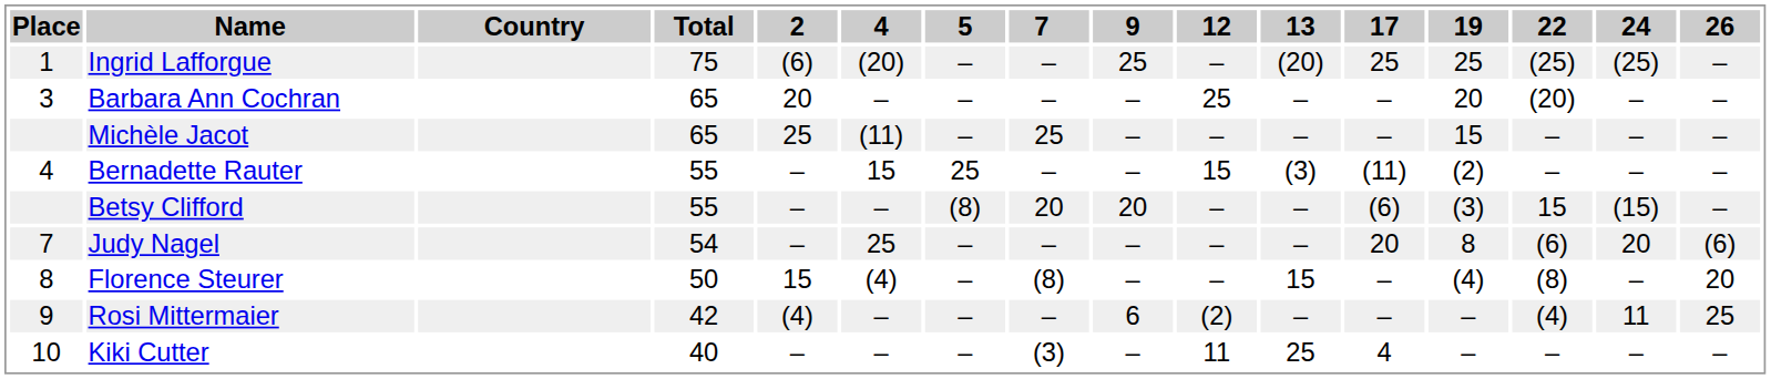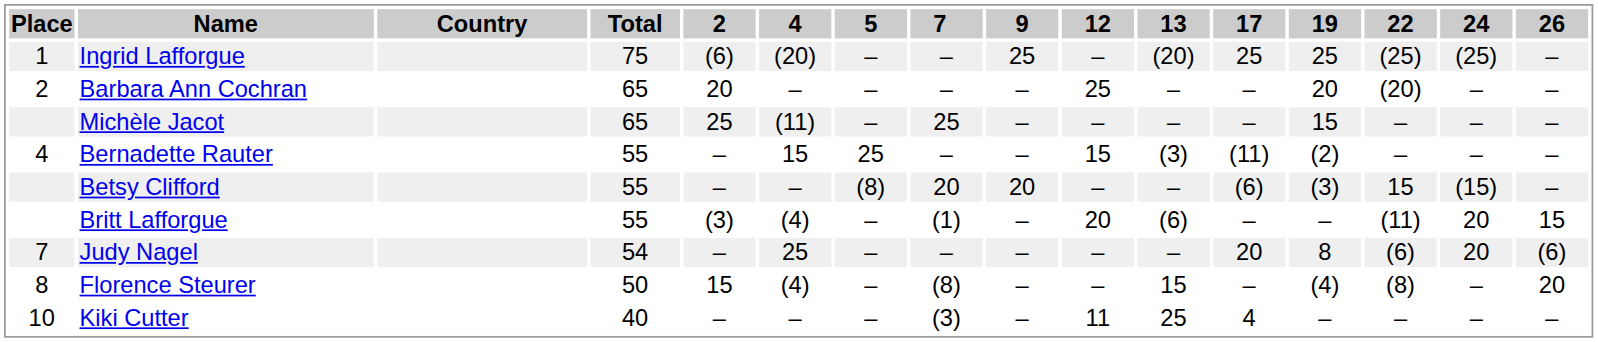 <table border="0" style="border: 1px solid #999; background-color:#FFFFFF; text-align:center; font-size:86%; line-height:15px;">
 <tr align="center" bgcolor="#CCCCCC">
 <th width=35>Place</th>
 <th width=170>Name</th>
 <th width=120>Country</th>
 <th width=50>Total</th>
 <th width=40>2</th>
 <th width=40>4</th>
 <th width=40>5</th>
 <th width=40>7  </th>
 <th width=40>9</th>
 <th width=40>12</th>
 <th width=40>13</th>
 <th width=40>17</th>
 <th width=40>19</th>
 <th width=40>22</th>
 <th width=40>24</th>
 <th width=40>26</th>
 </tr>
 <tr bgcolor="#EFEFEF">
 <td>1</td>
 <td align="left"><a href='#'>Ingrid Lafforgue</a></td>
 <td align="left"></td>
 <td>75</td>
 <td>(6)</td>
 <td>(20)</td>
 <td>–</td>
 <td>–</td>
 <td>25</td>
 <td>–</td>
 <td>(20)</td>
 <td>25</td>
 <td>25</td>
 <td>(25)</td>
 <td>(25)</td>
 <td>–</td>
 </tr>
 <tr>
-<td>3</td>
+<td>2</td>
 <td align="left"><a href='#'>Barbara Ann Cochran</a></td>
 <td align="left"></td>
 <td>65</td>
 <td>20</td>
 <td>–</td>
 <td>–</td>
 <td>–</td>
 <td>–</td>
 <td>25</td>
 <td>–</td>
 <td>–</td>
 <td>20</td>
 <td>(20)</td>
 <td>–</td>
 <td>–</td>
 </tr>
 <tr bgcolor="#EFEFEF">
 <td></td>
 <td align="left"><a href='#'>Michèle Jacot</a></td>
 <td align="left"></td>
 <td>65</td>
 <td>25</td>
 <td>(11)</td>
 <td>–</td>
 <td>25</td>
 <td>–</td>
 <td>–</td>
 <td>–</td>
 <td>–</td>
 <td>15</td>
 <td>–</td>
 <td>–</td>
 <td>–</td>
 </tr>
 <tr>
 <td>4</td>
 <td align="left"><a href='#'>Bernadette Rauter</a></td>
 <td align="left"></td>
 <td>55</td>
 <td>–</td>
 <td>15</td>
 <td>25</td>
 <td>–</td>
 <td>–</td>
 <td>15</td>
 <td>(3)</td>
 <td>(11)</td>
 <td>(2)</td>
 <td>–</td>
 <td>–</td>
 <td>–</td>
 </tr>
 <tr bgcolor="#EFEFEF">
 <td></td>
 <td align="left"><a href='#'>Betsy Clifford</a></td>
 <td align="left"></td>
 <td>55</td>
 <td>–</td>
 <td>–</td>
 <td>(8)</td>
 <td>20</td>
 <td>20</td>
 <td>–</td>
 <td>–</td>
 <td>(6)</td>
 <td>(3)</td>
 <td>15</td>
 <td>(15)</td>
 <td>–</td>
 </tr>
+<tr>
+<td></td>
+<td align="left"><a href='#'>Britt Lafforgue</a></td>
+<td align="left"></td>
+<td>55</td>
+<td>(3)</td>
+<td>(4)</td>
+<td>–</td>
+<td>(1)</td>
+<td>–</td>
+<td>20</td>
+<td>(6)</td>
+<td>–</td>
+<td>–</td>
+<td>(11)</td>
+<td>20</td>
+<td>15</td>
+</tr>
 <tr bgcolor="#EFEFEF">
 <td>7</td>
 <td align="left"><a href='#'>Judy Nagel</a></td>
 <td align="left"></td>
 <td>54</td>
 <td>–</td>
 <td>25</td>
 <td>–</td>
 <td>–</td>
 <td>–</td>
 <td>–</td>
 <td>–</td>
 <td>20</td>
 <td>8</td>
 <td>(6)</td>
 <td>20</td>
 <td>(6)</td>
 </tr>
 <tr>
 <td>8</td>
 <td align="left"><a href='#'>Florence Steurer</a></td>
 <td align="left"></td>
 <td>50</td>
 <td>15</td>
 <td>(4)</td>
 <td>–</td>
 <td>(8)</td>
 <td>–</td>
 <td>–</td>
 <td>15</td>
 <td>–</td>
 <td>(4)</td>
 <td>(8)</td>
 <td>–</td>
 <td>20</td>
 </tr>
-<tr bgcolor="#EFEFEF">
-<td>9</td>
-<td align="left"><a href='#'>Rosi Mittermaier</a></td>
-<td align="left"></td>
-<td>42</td>
-<td>(4)</td>
-<td>–</td>
-<td>–</td>
-<td>–</td>
-<td>6</td>
-<td>(2)</td>
-<td>–</td>
-<td>–</td>
-<td>–</td>
-<td>(4)</td>
-<td>11</td>
-<td>25</td>
-</tr>
 <tr>
 <td>10</td>
 <td align="left"><a href='#'>Kiki Cutter</a></td>
 <td align="left"></td>
 <td>40</td>
 <td>–</td>
 <td>–</td>
 <td>–</td>
 <td>(3)</td>
 <td>–</td>
 <td>11</td>
 <td>25</td>
 <td>4</td>
 <td>–</td>
 <td>–</td>
 <td>–</td>
 <td>–</td>
 </tr>
 </table>
